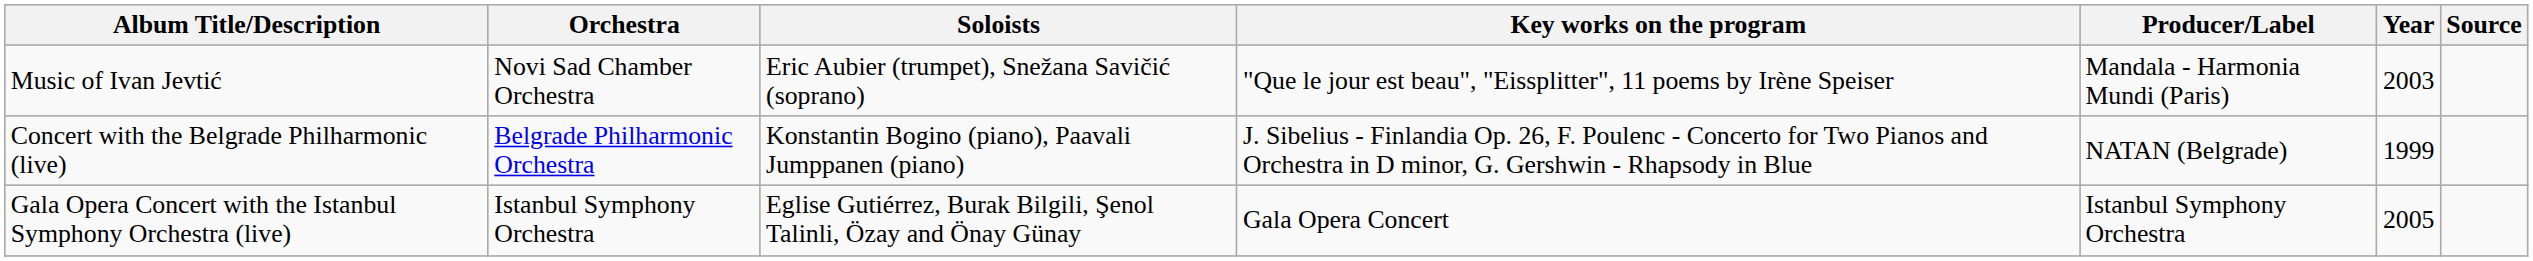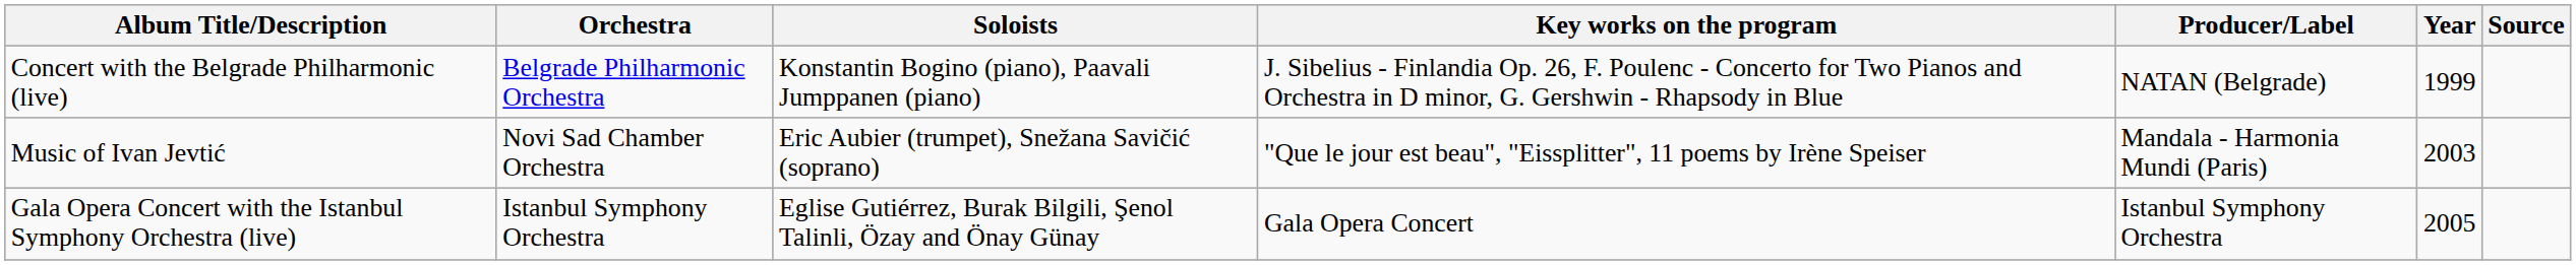 <table class="wikitable">
 <tr>
 <th>Album Title/Description</th>
 <th>Orchestra</th>
 <th>Soloists</th>
 <th>Key works on the program</th>
 <th>Producer/Label</th>
 <th>Year</th>
 <th>Source</th>
 </tr>
 <tr>
+<td>Concert with the Belgrade Philharmonic (live)</td>
+<td><a href='#'>Belgrade Philharmonic Orchestra</a></td>
+<td>Konstantin Bogino (piano), Paavali Jumppanen (piano)</td>
+<td>J. Sibelius - Finlandia Op. 26, F. Poulenc - Concerto for Two Pianos and Orchestra in D minor, G. Gershwin - Rhapsody in Blue</td>
+<td>NATAN (Belgrade)</td>
+<td>1999</td>
+<td></td>
+</tr>
+<tr>
 <td>Music of Ivan Jevtić</td>
 <td>Novi Sad Chamber Orchestra</td>
 <td>Eric Aubier (trumpet), Snežana Savičić (soprano)</td>
 <td>"Que le jour est beau", "Eissplitter", 11 poems by Irène Speiser</td>
 <td>Mandala - Harmonia Mundi (Paris)</td>
 <td>2003</td>
-<td></td>
-</tr>
-<tr>
-<td>Concert with the Belgrade Philharmonic (live)</td>
-<td><a href='#'>Belgrade Philharmonic Orchestra</a></td>
-<td>Konstantin Bogino (piano), Paavali Jumppanen (piano)</td>
-<td>J. Sibelius - Finlandia Op. 26, F. Poulenc - Concerto for Two Pianos and Orchestra in D minor, G. Gershwin - Rhapsody in Blue</td>
-<td>NATAN (Belgrade)</td>
-<td>1999</td>
 <td></td>
 </tr>
 <tr>
 <td>Gala Opera Concert with the Istanbul Symphony Orchestra (live)</td>
 <td>Istanbul Symphony Orchestra</td>
 <td>Eglise Gutiérrez, Burak Bilgili, Şenol Talinli, Özay and Önay Günay</td>
 <td>Gala Opera Concert</td>
 <td>Istanbul Symphony Orchestra</td>
 <td>2005</td>
 <td></td>
 </tr>
 </table>
